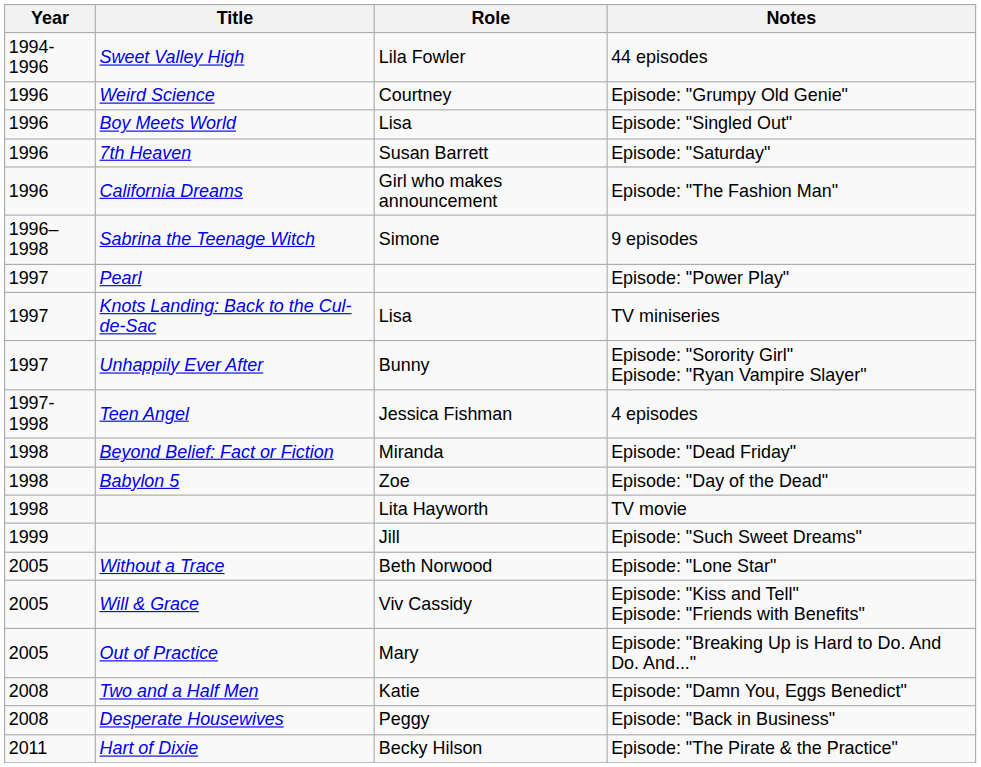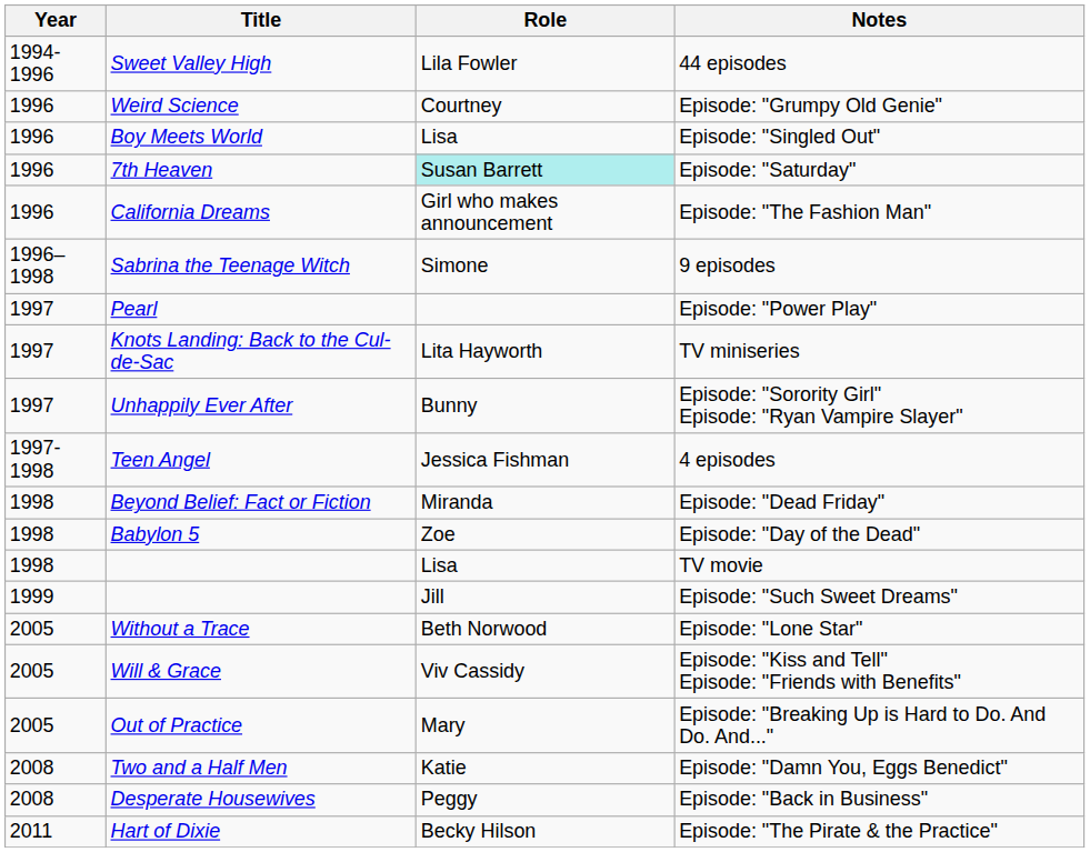 <table class="wikitable sortable">
 <tr>
 <th>Year</th>
 <th>Title</th>
 <th>Role</th>
 <th class="unsortable">Notes</th>
 </tr>
 <tr>
 <td>1994-1996</td>
 <td><em><a href='#'>Sweet Valley High</a></em></td>
 <td>Lila Fowler</td>
 <td>44 episodes</td>
 </tr>
 <tr>
 <td>1996</td>
 <td><em><a href='#'>Weird Science</a></em></td>
 <td>Courtney</td>
 <td>Episode: "Grumpy Old Genie"</td>
 </tr>
 <tr>
 <td>1996</td>
 <td><em><a href='#'>Boy Meets World</a></em></td>
 <td>Lisa</td>
 <td>Episode: "Singled Out"</td>
 </tr>
 <tr>
 <td>1996</td>
 <td><em><a href='#'>7th Heaven</a></em></td>
-<td>Susan Barrett</td>
+<td style="background: paleturquoise;">Susan Barrett</td>
 <td>Episode: "Saturday"</td>
 </tr>
 <tr>
 <td>1996</td>
 <td><em><a href='#'>California Dreams</a></em></td>
 <td>Girl who makes announcement</td>
 <td>Episode: "The Fashion Man"</td>
 </tr>
 <tr>
 <td>1996–1998</td>
 <td><em><a href='#'>Sabrina the Teenage Witch</a></em></td>
 <td>Simone</td>
 <td>9 episodes</td>
 </tr>
 <tr>
 <td>1997</td>
 <td><em><a href='#'>Pearl</a></em></td>
 <td></td>
 <td>Episode: "Power Play"</td>
 </tr>
 <tr>
 <td>1997</td>
 <td><em><a href='#'>Knots Landing: Back to the Cul-de-Sac</a></em></td>
-<td>Lisa</td>
+<td>Lita Hayworth</td>
 <td>TV miniseries</td>
 </tr>
 <tr>
 <td>1997</td>
 <td><em><a href='#'>Unhappily Ever After</a></em></td>
 <td>Bunny</td>
 <td>Episode: "Sorority Girl"<br>Episode: "Ryan Vampire Slayer"</td>
 </tr>
 <tr>
 <td>1997-1998</td>
 <td><em><a href='#'>Teen Angel</a></em></td>
 <td>Jessica Fishman</td>
 <td>4 episodes</td>
 </tr>
 <tr>
 <td>1998</td>
 <td><em><a href='#'>Beyond Belief: Fact or Fiction</a></em></td>
 <td>Miranda</td>
 <td>Episode: "Dead Friday"</td>
 </tr>
 <tr>
 <td>1998</td>
 <td><em><a href='#'>Babylon 5</a></em></td>
 <td>Zoe</td>
 <td>Episode: "Day of the Dead"</td>
 </tr>
 <tr>
 <td>1998</td>
 <td><em></em></td>
-<td>Lita Hayworth</td>
+<td>Lisa</td>
 <td>TV movie</td>
 </tr>
 <tr>
 <td>1999</td>
 <td><em></em></td>
 <td>Jill</td>
 <td>Episode: "Such Sweet Dreams"</td>
 </tr>
 <tr>
 <td>2005</td>
 <td><em><a href='#'>Without a Trace</a></em></td>
 <td>Beth Norwood</td>
 <td>Episode: "Lone Star"</td>
 </tr>
 <tr>
 <td>2005</td>
 <td><em><a href='#'>Will & Grace</a></em></td>
 <td>Viv Cassidy</td>
 <td>Episode: "Kiss and Tell"<br>Episode: "Friends with Benefits"</td>
 </tr>
 <tr>
 <td>2005</td>
 <td><em><a href='#'>Out of Practice</a></em></td>
 <td>Mary</td>
 <td>Episode: "Breaking Up is Hard to Do. And Do. And..."</td>
 </tr>
 <tr>
 <td>2008</td>
 <td><em><a href='#'>Two and a Half Men</a></em></td>
 <td>Katie</td>
 <td>Episode: "Damn You, Eggs Benedict"</td>
 </tr>
 <tr>
 <td>2008</td>
 <td><em><a href='#'>Desperate Housewives</a></em></td>
 <td>Peggy</td>
 <td>Episode: "Back in Business"</td>
 </tr>
 <tr>
 <td>2011</td>
 <td><em><a href='#'>Hart of Dixie</a></em></td>
 <td>Becky Hilson</td>
 <td>Episode: "The Pirate & the Practice"</td>
 </tr>
 </table>
